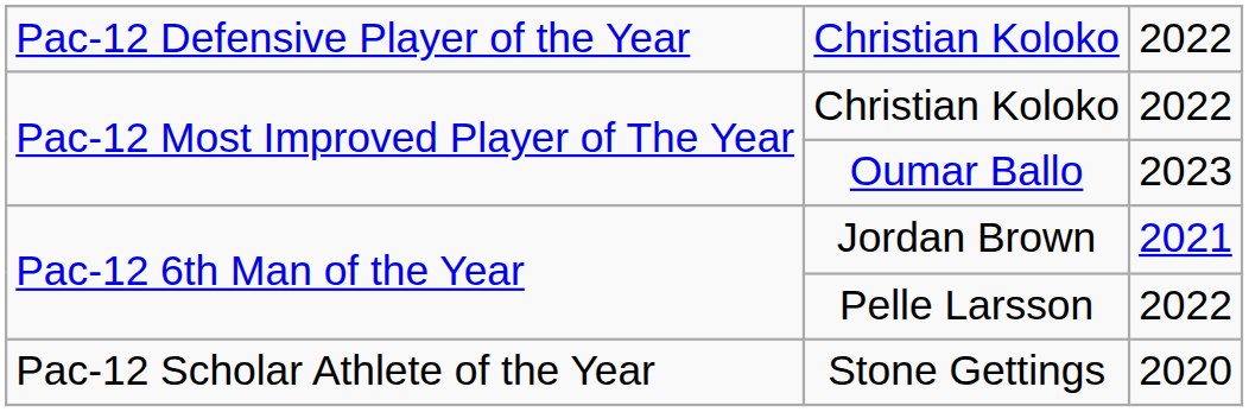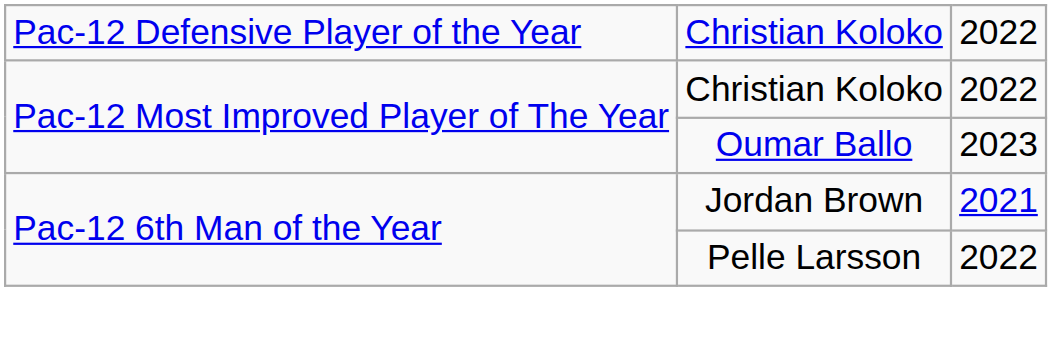 <table class="wikitable" style="text-align:center;">
 <tr>
 <td style="text-align:left;"><a href='#'>Pac-12 Defensive Player of the Year</a></td>
 <td><a href='#'>Christian Koloko</a></td>
 <td>2022</td>
 </tr>
 <tr>
 <td rowspan=2 style="text-align:left;"><a href='#'>Pac-12 Most Improved Player of The Year</a></td>
 <td>Christian Koloko</td>
 <td>2022</td>
 </tr>
 <tr>
 <td><a href='#'>Oumar Ballo</a></td>
 <td>2023</td>
 </tr>
 <tr>
 <td rowspan=2 style="text-align:left;"><a href='#'>Pac-12 6th Man of the Year</a></td>
 <td>Jordan Brown</td>
 <td><a href='#'>2021</a></td>
 </tr>
 <tr>
 <td>Pelle Larsson</td>
 <td>2022</td>
 </tr>
-<tr>
-<td style="text-align:left;">Pac-12 Scholar Athlete of the Year</td>
-<td>Stone Gettings</td>
-<td>2020</td>
-</tr>
 </table>
